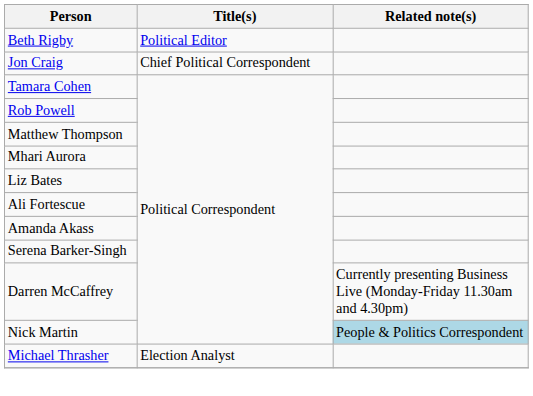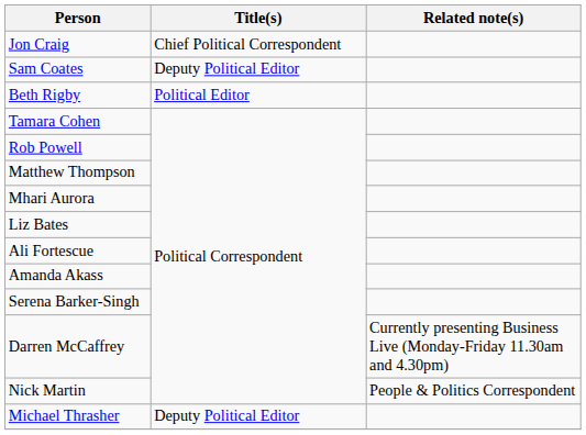 <table class="wikitable" style="font-size:90%; width:60%;">
 <tr>
 <th scope="col" style="width: 25%;">Person</th>
 <th scope="col" style="width: 37%;">Title(s)</th>
 <th scope="col" style="width: 37%;">Related note(s)</th>
 </tr>
 <tr>
-<td><a href='#'>Beth Rigby</a></td>
-<td><a href='#'>Political Editor</a></td>
+<td><a href='#'>Jon Craig</a></td>
+<td>Chief Political Correspondent</td>
 <td></td>
 </tr>
 <tr>
-<td><a href='#'>Jon Craig</a></td>
-<td>Chief Political Correspondent</td>
+<td><a href='#'>Sam Coates</a></td>
+<td>Deputy <a href='#'>Political Editor</a></td>
+<td></td>
+</tr>
+<tr>
+<td><a href='#'>Beth Rigby</a></td>
+<td><a href='#'>Political Editor</a></td>
 <td></td>
 </tr>
 <tr>
 <td><a href='#'>Tamara Cohen</a></td>
 <td rowspan="10">Political Correspondent</td>
 <td></td>
 </tr>
 <tr>
 <td><a href='#'>Rob Powell</a></td>
 <td></td>
 </tr>
 <tr>
 <td>Matthew Thompson</td>
 <td></td>
 </tr>
 <tr>
 <td>Mhari Aurora</td>
 <td></td>
 </tr>
 <tr>
 <td>Liz Bates</td>
 <td></td>
 </tr>
 <tr>
 <td>Ali Fortescue</td>
 <td></td>
 </tr>
 <tr>
 <td>Amanda Akass</td>
 <td></td>
 </tr>
 <tr>
 <td>Serena Barker-Singh</td>
 <td></td>
 </tr>
 <tr>
 <td>Darren McCaffrey</td>
 <td>Currently presenting Business Live (Monday-Friday 11.30am and 4.30pm)</td>
 </tr>
 <tr>
 <td>Nick Martin</td>
-<td style="background: lightblue;">People & Politics Correspondent</td>
+<td>People & Politics Correspondent</td>
 </tr>
 <tr>
 <td><a href='#'>Michael Thrasher</a></td>
-<td>Election Analyst</td>
+<td>Deputy <a href='#'>Political Editor</a></td>
 <td></td>
 </tr>
 <tr>
 </tr>
 </table>
